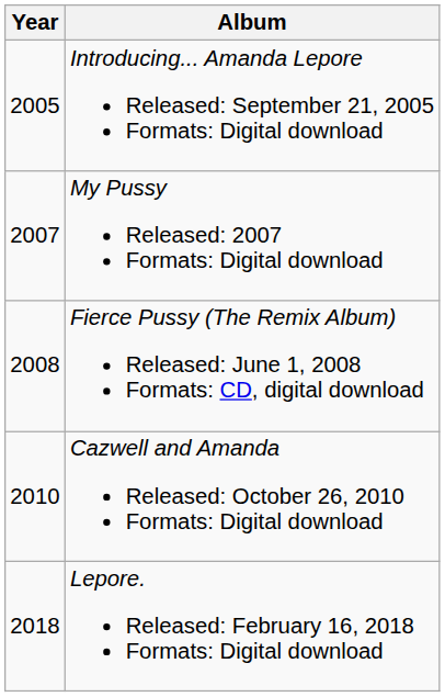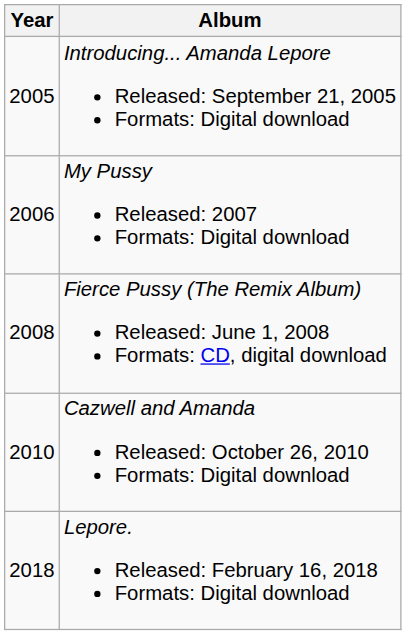 <table class="wikitable">
 <tr>
 <th rowspan="1">Year</th>
 <th rowspan="1">Album</th>
 </tr>
 <tr>
 <td>2005</td>
 <td><em>Introducing... Amanda Lepore</em><br><ul><li>Released: September 21, 2005</li><li>Formats: Digital download</li></ul></td>
 </tr>
 <tr>
-<td>2007</td>
+<td>2006</td>
 <td><em>My Pussy</em><br><ul><li>Released: 2007</li><li>Formats: Digital download</li></ul></td>
 </tr>
 <tr>
 <td>2008</td>
 <td><em>Fierce Pussy (The Remix Album)</em><br><ul><li>Released: June 1, 2008</li><li>Formats: <a href='#'>CD</a>, digital download</li></ul></td>
 </tr>
 <tr>
 <td>2010</td>
 <td><em>Cazwell and Amanda</em><br><ul><li>Released: October 26, 2010</li><li>Formats: Digital download</li></ul></td>
 </tr>
 <tr>
 <td>2018</td>
 <td><em>Lepore.</em><br><ul><li>Released: February 16, 2018</li><li>Formats: Digital download</li></ul></td>
 </tr>
 </table>
